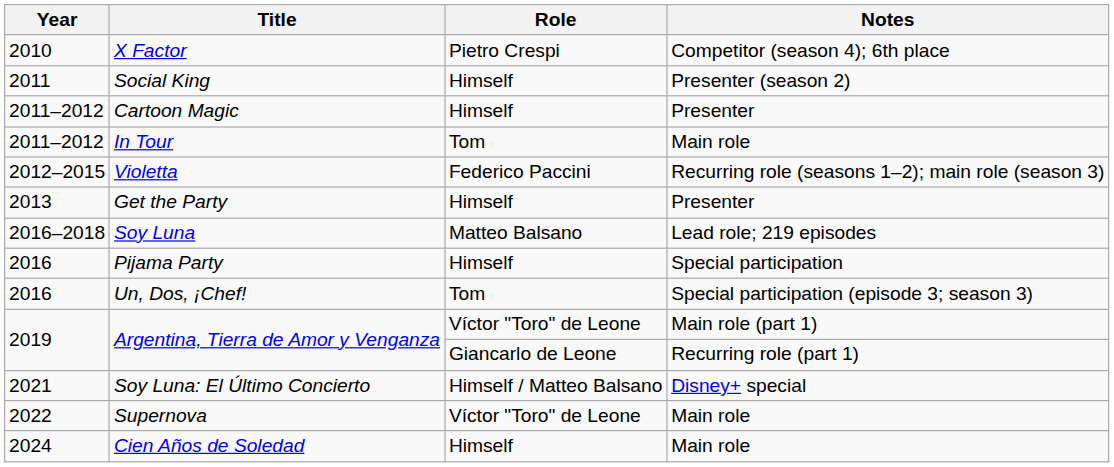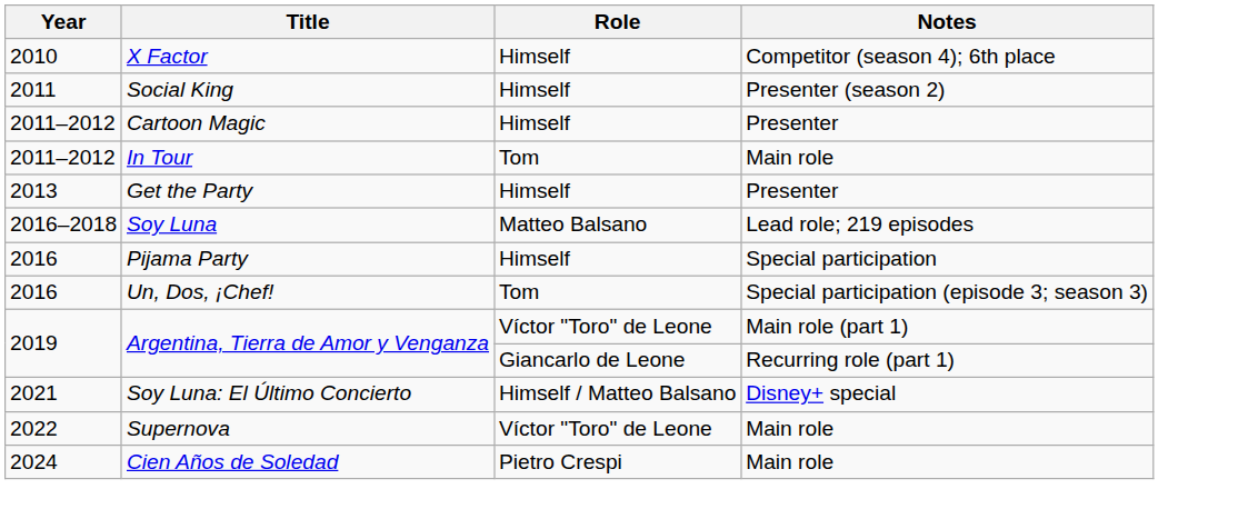 <table class="wikitable sortable">
 <tr>
 <th scope="col">Year</th>
 <th scope="col">Title</th>
 <th scope="col">Role</th>
 <th scope="col" class="unsortable">Notes</th>
 </tr>
 <tr>
 <td>2010</td>
 <td><em><a href='#'>X Factor</a></em></td>
-<td>Pietro Crespi</td>
+<td>Himself</td>
 <td>Competitor (season 4); 6th place</td>
 </tr>
 <tr>
 <td>2011</td>
 <td><em>Social King</em></td>
 <td>Himself</td>
 <td>Presenter (season 2)</td>
 </tr>
 <tr>
 <td>2011–2012</td>
 <td><em>Cartoon Magic</em></td>
 <td>Himself</td>
 <td>Presenter</td>
 </tr>
 <tr>
 <td>2011–2012</td>
 <td><em><a href='#'>In Tour</a></em></td>
 <td>Tom</td>
 <td>Main role</td>
-</tr>
-<tr>
-<td>2012–2015</td>
-<td><em><a href='#'>Violetta</a></em></td>
-<td>Federico Paccini</td>
-<td>Recurring role (seasons 1–2); main role (season 3)</td>
 </tr>
 <tr>
 <td>2013</td>
 <td><em>Get the Party</em></td>
 <td>Himself</td>
 <td>Presenter</td>
 </tr>
 <tr>
 <td>2016–2018</td>
 <td><em><a href='#'>Soy Luna</a></em></td>
 <td>Matteo Balsano</td>
 <td>Lead role; 219 episodes</td>
 </tr>
 <tr>
 <td>2016</td>
 <td><em>Pijama Party</em></td>
 <td>Himself</td>
 <td>Special participation</td>
 </tr>
 <tr>
 <td>2016</td>
 <td><em>Un, Dos, ¡Chef!</em></td>
 <td>Tom</td>
 <td>Special participation (episode 3; season 3)</td>
 </tr>
 <tr>
 <td rowspan=2>2019</td>
 <td rowspan=2><em><a href='#'>Argentina, Tierra de Amor y Venganza</a></em></td>
 <td>Víctor "Toro" de Leone</td>
 <td>Main role (part 1)</td>
 </tr>
 <tr>
 <td>Giancarlo de Leone</td>
 <td>Recurring role (part 1)</td>
 </tr>
 <tr>
 <td>2021</td>
 <td><em>Soy Luna: El  Último Concierto</em></td>
 <td>Himself / Matteo Balsano</td>
 <td><a href='#'>Disney+</a> special</td>
 </tr>
 <tr>
 <td>2022</td>
 <td><em>Supernova</em></td>
 <td>Víctor "Toro" de Leone</td>
 <td>Main role</td>
 </tr>
 <tr>
 <td>2024</td>
 <td><em><a href='#'>Cien Años de Soledad</a></em></td>
-<td>Himself</td>
+<td>Pietro Crespi</td>
 <td>Main role</td>
 </tr>
 </table>
